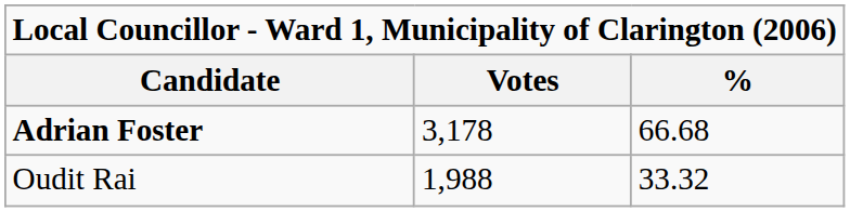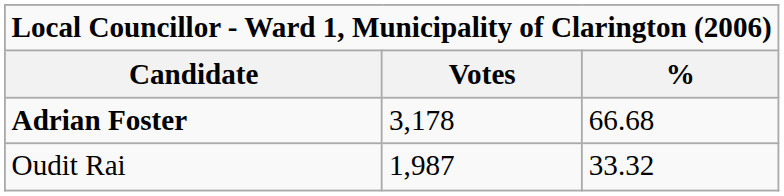 <table class="wikitable">
 <tr>
 <td Colspan="3" align="center"><strong>Local Councillor - Ward 1, Municipality of Clarington (2006)</strong></td>
 </tr>
 <tr>
 <th bgcolor="#DDDDFF" width="200px">Candidate</th>
 <th bgcolor="#DDDDFF">Votes</th>
 <th bgcolor="#DDDDFF">%</th>
 </tr>
 <tr>
 <td><strong>Adrian Foster</strong></td>
 <td>3,178</td>
 <td>66.68</td>
 </tr>
 <tr>
 <td>Oudit Rai</td>
-<td>1,988</td>
+<td>1,987</td>
 <td>33.32</td>
 </tr>
 </table>
